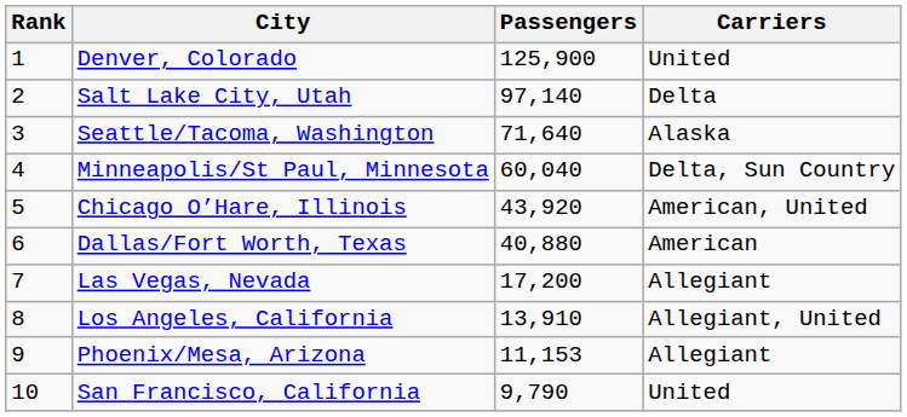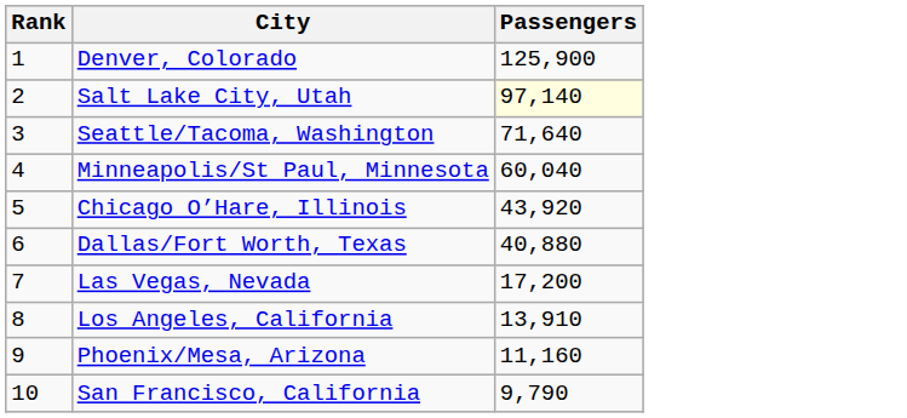 <table class="wikitable" style="font-size: 95%">
 <tr>
 <th>Rank</th>
 <th>City</th>
 <th>Passengers</th>
-<th>Carriers</th>
 </tr>
 <tr>
 <td>1</td>
 <td><a href='#'>Denver, Colorado</a></td>
 <td>125,900</td>
-<td>United</td>
 </tr>
 <tr>
 <td>2</td>
 <td><a href='#'>Salt Lake City, Utah</a></td>
-<td>97,140</td>
-<td>Delta</td>
+<td style="background: lightyellow;">97,140</td>
 </tr>
 <tr>
 <td>3</td>
 <td><a href='#'>Seattle/Tacoma, Washington</a></td>
 <td>71,640</td>
-<td>Alaska</td>
 </tr>
 <tr>
 <td>4</td>
 <td><a href='#'>Minneapolis/St Paul, Minnesota</a></td>
 <td>60,040</td>
-<td>Delta, Sun Country</td>
 </tr>
 <tr>
 <td>5</td>
 <td><a href='#'>Chicago O’Hare, Illinois</a></td>
 <td>43,920</td>
-<td>American, United</td>
 </tr>
 <tr>
 <td>6</td>
 <td><a href='#'>Dallas/Fort Worth, Texas</a></td>
 <td>40,880</td>
-<td>American</td>
 </tr>
 <tr>
 <td>7</td>
 <td><a href='#'>Las Vegas, Nevada</a></td>
 <td>17,200</td>
-<td>Allegiant</td>
 </tr>
 <tr>
 <td>8</td>
 <td><a href='#'>Los Angeles, California</a></td>
 <td>13,910</td>
-<td>Allegiant, United</td>
 </tr>
 <tr>
 <td>9</td>
 <td><a href='#'>Phoenix/Mesa, Arizona</a></td>
-<td>11,153</td>
-<td>Allegiant</td>
+<td>11,160</td>
 </tr>
 <tr>
 <td>10</td>
 <td><a href='#'>San Francisco, California</a></td>
 <td>9,790</td>
-<td>United</td>
 </tr>
 </table>
